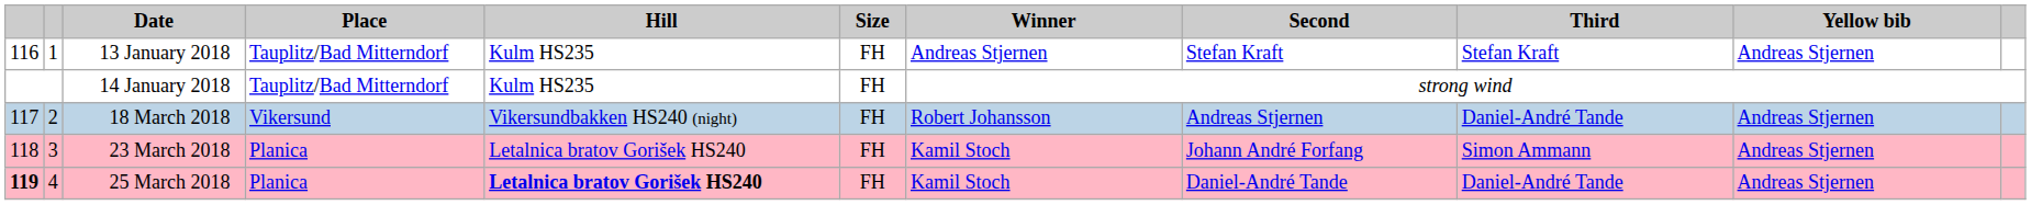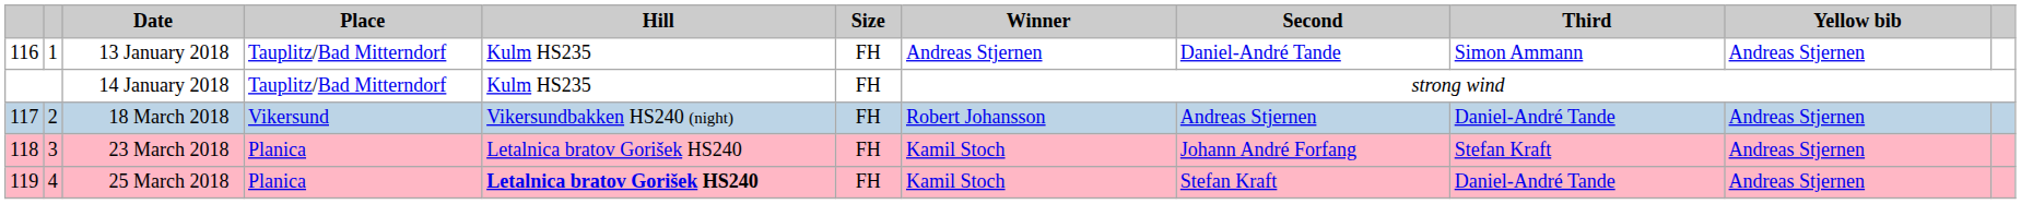 <table class="wikitable plainrowheaders" style="background:#fff; font-size:86%; line-height:16px; border:grey solid 1px; border-collapse:collapse;">
 <tr style="background:#ccc; text-align:center;">
 <th scope="col" style="background:#ccc; width=20 px;"></th>
 <th scope="col" style="background:#ccc; width=30 px;"></th>
 <th scope="col" style="background:#ccc; width:120px;">Date</th>
 <th scope="col" style="background:#ccc; width:160px;">Place</th>
 <th scope="col" style="background:#ccc; width:240px;">Hill</th>
 <th scope="col" style="background:#ccc; width:40px;">Size</th>
 <th scope="col" style="background:#ccc; width:185px;">Winner</th>
 <th scope="col" style="background:#ccc; width:185px;">Second</th>
 <th scope="col" style="background:#ccc; width:185px;">Third</th>
 <th scope="col" style="background:#ccc; width:180px;">Yellow bib</th>
 <th scope="col" style="background:#ccc; width:10px;"></th>
 </tr>
 <tr>
 <td align=center>116</td>
 <td align=center>1</td>
 <td align=right>13 January 2018  </td>
 <td> <a href='#'>Tauplitz</a>/<a href='#'>Bad Mitterndorf</a></td>
 <td><a href='#'>Kulm</a> HS235</td>
 <td align=center>FH</td>
 <td> <a href='#'>Andreas Stjernen</a></td>
-<td> <a href='#'>Stefan Kraft</a></td>
-<td> <a href='#'>Stefan Kraft</a></td>
+<td> <a href='#'>Daniel-André Tande</a></td>
+<td> <a href='#'>Simon Ammann</a></td>
 <td> <a href='#'>Andreas Stjernen</a></td>
 <td></td>
 </tr>
 <tr>
 <td colspan=2></td>
 <td align=right>14 January 2018  </td>
 <td> <a href='#'>Tauplitz</a>/<a href='#'>Bad Mitterndorf</a></td>
 <td><a href='#'>Kulm</a> HS235</td>
 <td align=center>FH</td>
 <td colspan=5 align=center><em>strong wind</em></td>
 </tr>
 <tr bgcolor=#BCD4E6>
 <td align=center>117</td>
 <td align=center>2</td>
 <td align=right>18 March 2018  </td>
 <td> <a href='#'>Vikersund</a></td>
 <td><a href='#'>Vikersundbakken</a> HS240 <small>(night)</small></td>
 <td align=center>FH</td>
 <td> <a href='#'>Robert Johansson</a></td>
 <td> <a href='#'>Andreas Stjernen</a></td>
 <td> <a href='#'>Daniel-André Tande</a></td>
 <td> <a href='#'>Andreas Stjernen</a></td>
 <td></td>
 </tr>
 <tr bgcolor=#ffb7c5>
 <td align=center>118</td>
 <td align=center>3</td>
 <td align=right>23 March 2018  </td>
 <td> <a href='#'>Planica</a></td>
 <td><a href='#'>Letalnica bratov Gorišek</a> HS240</td>
 <td align=center>FH</td>
 <td> <a href='#'>Kamil Stoch</a></td>
 <td> <a href='#'>Johann André Forfang</a></td>
-<td> <a href='#'>Simon Ammann</a></td>
+<td> <a href='#'>Stefan Kraft</a></td>
 <td> <a href='#'>Andreas Stjernen</a></td>
 <td></td>
 </tr>
 <tr bgcolor=#ffb7c5>
-<td align=center><strong>119</strong></td>
+<td align=center>119</td>
 <td align=center>4</td>
 <td align=right>25 March 2018  </td>
 <td> <a href='#'>Planica</a></td>
 <td><strong><a href='#'>Letalnica bratov Gorišek</a> HS240</strong></td>
 <td align=center>FH</td>
 <td> <a href='#'>Kamil Stoch</a></td>
-<td> <a href='#'>Daniel-André Tande</a></td>
+<td> <a href='#'>Stefan Kraft</a></td>
 <td> <a href='#'>Daniel-André Tande</a></td>
 <td> <a href='#'>Andreas Stjernen</a></td>
 <td></td>
 </tr>
 </table>
